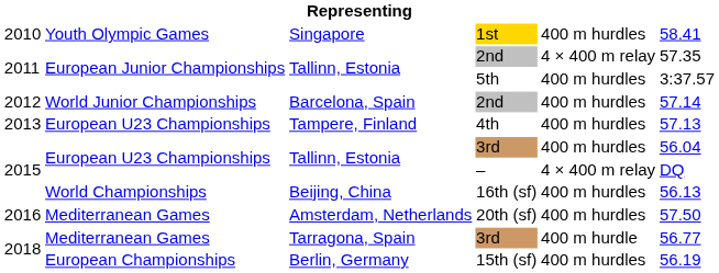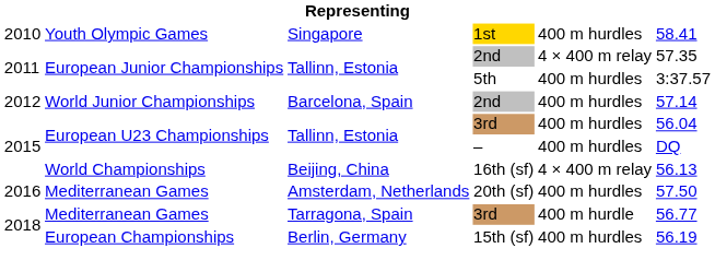 <table>
 <tr>
 <th colspan="6">Representing </th>
 </tr>
 <tr>
 <td>2010</td>
 <td><a href='#'>Youth Olympic Games</a></td>
 <td><a href='#'>Singapore</a></td>
 <td bgcolor=gold>1st</td>
 <td>400 m hurdles</td>
 <td><a href='#'>58.41</a></td>
 </tr>
 <tr>
 <td rowspan=2>2011</td>
 <td rowspan=2><a href='#'>European Junior Championships</a></td>
 <td rowspan=2><a href='#'>Tallinn, Estonia</a></td>
 <td bgcolor=silver>2nd</td>
 <td>4 × 400 m relay</td>
 <td>57.35</td>
 </tr>
 <tr>
 <td>5th</td>
 <td>400 m hurdles</td>
 <td>3:37.57</td>
 </tr>
 <tr>
 <td>2012</td>
 <td><a href='#'>World Junior Championships</a></td>
 <td><a href='#'>Barcelona, Spain</a></td>
 <td bgcolor=silver>2nd</td>
 <td>400 m hurdles</td>
 <td><a href='#'>57.14</a></td>
 </tr>
 <tr>
-<td>2013</td>
-<td><a href='#'>European U23 Championships</a></td>
-<td><a href='#'>Tampere, Finland</a></td>
-<td>4th</td>
-<td>400 m hurdles</td>
-<td><a href='#'>57.13</a></td>
-</tr>
-<tr>
 <td rowspan=3>2015</td>
 <td rowspan=2><a href='#'>European U23 Championships</a></td>
 <td rowspan=2><a href='#'>Tallinn, Estonia</a></td>
 <td bgcolor=cc9966>3rd</td>
 <td>400 m hurdles</td>
 <td><a href='#'>56.04</a></td>
 </tr>
 <tr>
 <td>–</td>
-<td>4 × 400 m relay</td>
+<td>400 m hurdles</td>
 <td><a href='#'>DQ</a></td>
 </tr>
 <tr>
 <td><a href='#'>World Championships</a></td>
 <td><a href='#'>Beijing, China</a></td>
 <td>16th (sf)</td>
-<td>400 m hurdles</td>
+<td>4 × 400 m relay</td>
 <td><a href='#'>56.13</a></td>
 </tr>
 <tr>
 <td>2016</td>
 <td><a href='#'>Mediterranean Games</a></td>
 <td><a href='#'>Amsterdam, Netherlands</a></td>
 <td>20th (sf)</td>
 <td>400 m hurdles</td>
 <td><a href='#'>57.50</a></td>
 </tr>
 <tr>
 <td rowspan=2>2018</td>
 <td><a href='#'>Mediterranean Games</a></td>
 <td><a href='#'>Tarragona, Spain</a></td>
 <td bgcolor=cc9966>3rd</td>
 <td>400 m hurdle</td>
 <td><a href='#'>56.77</a></td>
 </tr>
 <tr>
 <td><a href='#'>European Championships</a></td>
 <td><a href='#'>Berlin, Germany</a></td>
 <td>15th (sf)</td>
 <td>400 m hurdles</td>
 <td><a href='#'>56.19</a></td>
 </tr>
 </table>
